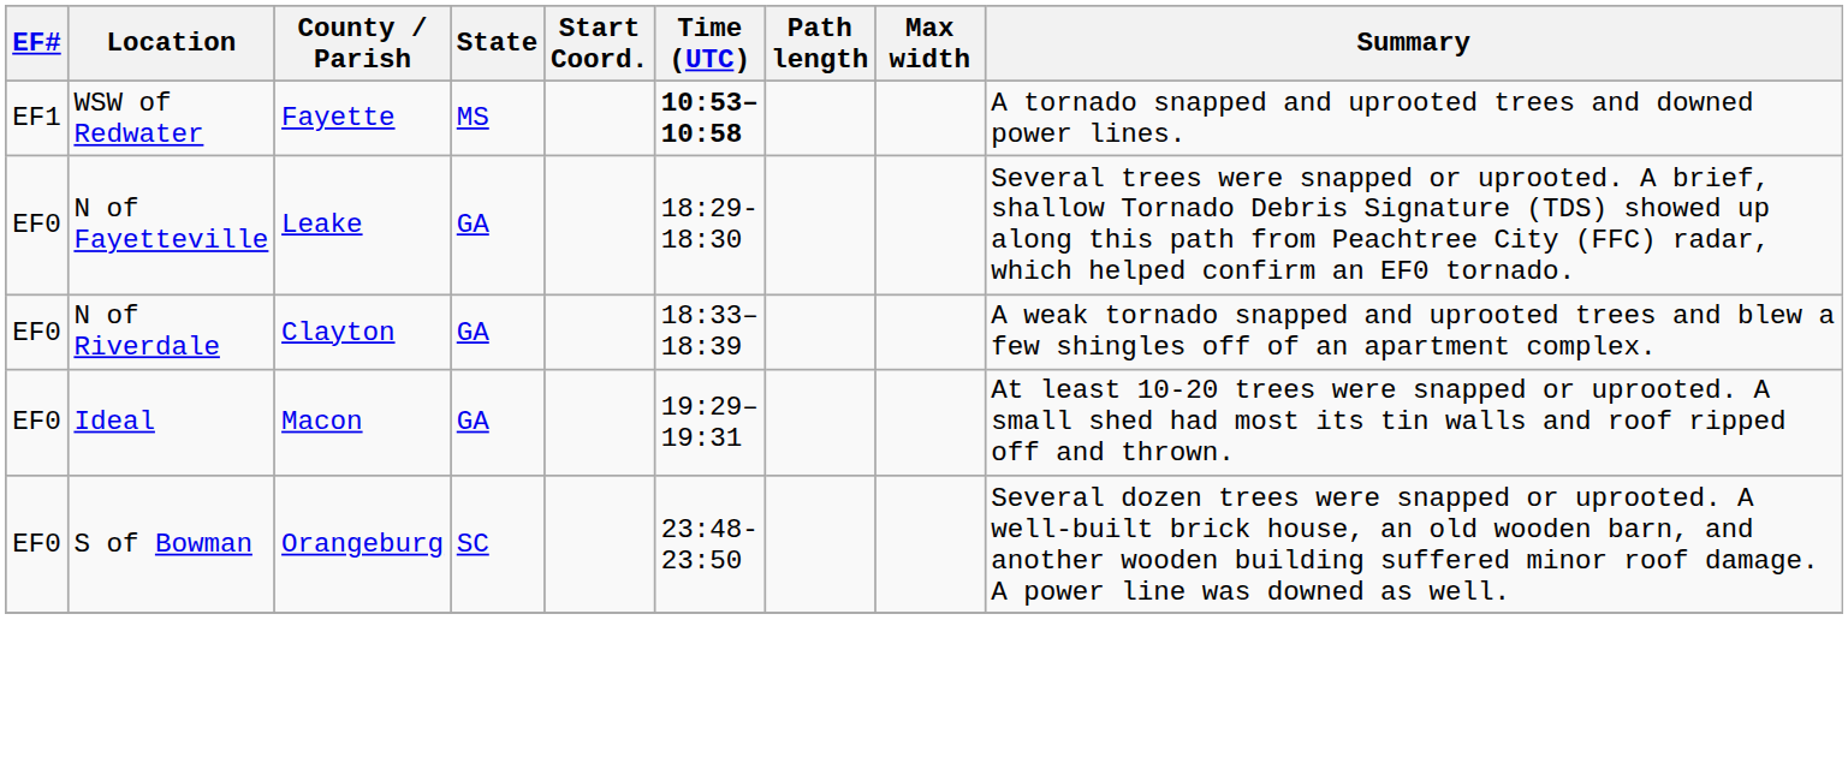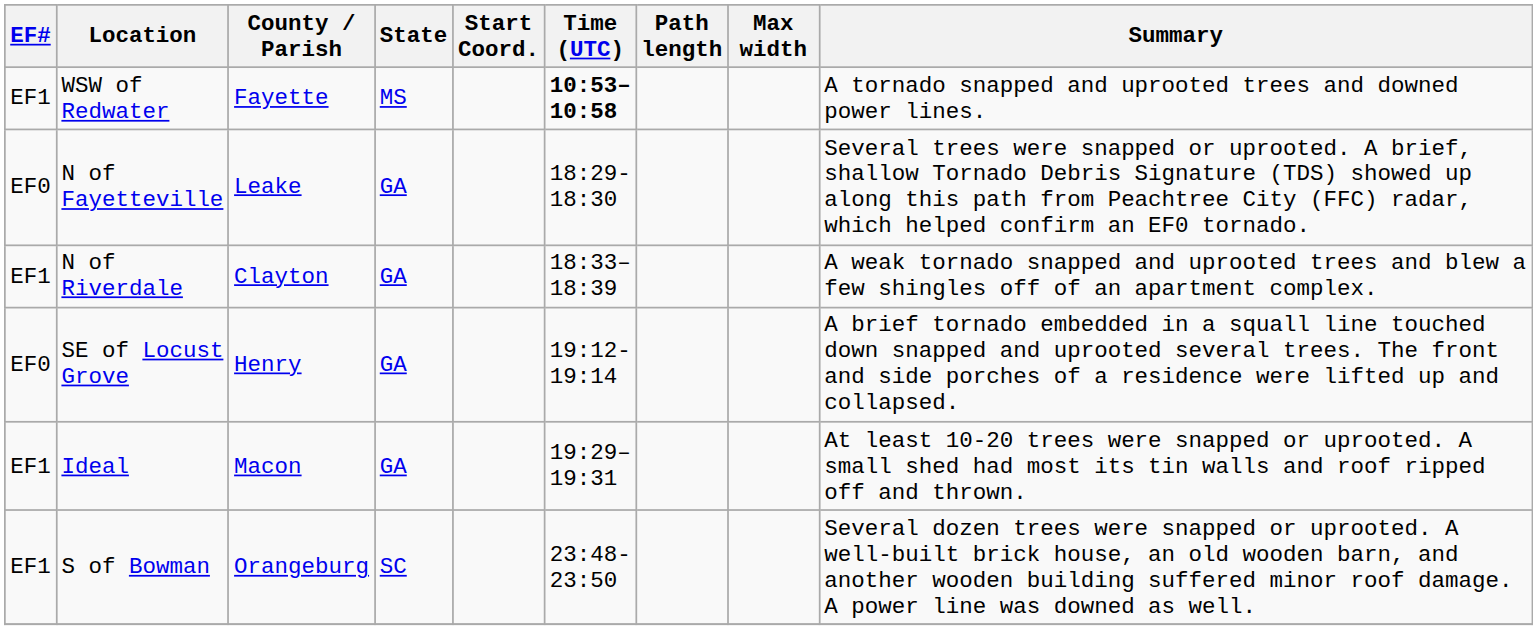 <table class="wikitable sortable" style="width:100%;">
 <tr>
 <th scope="col"  style="width:3%; text-align:center;"><a href='#'>EF#</a></th>
 <th scope="col"  style="width:7%; text-align:center;" class="unsortable">Location</th>
 <th scope="col"  style="width:6%; text-align:center;" class="unsortable">County / Parish</th>
 <th scope="col"  style="width:5%; text-align:center;">State</th>
 <th scope="col"  style="width:6%; text-align:center;">Start Coord.</th>
 <th scope="col"  style="width:6%; text-align:center;">Time (<a href='#'>UTC</a>)</th>
 <th scope="col"  style="width:6%; text-align:center;">Path length</th>
 <th scope="col"  style="width:6%; text-align:center;">Max width</th>
 <th scope="col" class="unsortable" style="width:48%; text-align:center;">Summary</th>
 </tr>
 <tr>
 <td bgcolor=>EF1</td>
 <td>WSW of <a href='#'>Redwater</a></td>
 <td><a href='#'>Fayette</a></td>
 <td><a href='#'>MS</a></td>
 <td></td>
 <td><strong>10:53–10:58</strong></td>
 <td></td>
 <td></td>
 <td>A tornado snapped and uprooted trees and downed power lines.</td>
 </tr>
 <tr>
 <td bgcolor=>EF0</td>
 <td>N of <a href='#'>Fayetteville</a></td>
 <td><a href='#'>Leake</a></td>
 <td><a href='#'>GA</a></td>
 <td></td>
 <td>18:29-18:30</td>
 <td></td>
 <td></td>
 <td>Several trees were snapped or uprooted. A brief, shallow Tornado Debris Signature (TDS) showed up along this path from Peachtree City (FFC) radar, which helped confirm an EF0 tornado.</td>
 </tr>
 <tr>
-<td bgcolor=>EF0</td>
+<td bgcolor=>EF1</td>
 <td>N of <a href='#'>Riverdale</a></td>
 <td><a href='#'>Clayton</a></td>
 <td><a href='#'>GA</a></td>
 <td></td>
 <td>18:33–18:39</td>
 <td></td>
 <td></td>
 <td>A weak tornado snapped and uprooted trees and blew a few shingles off of an apartment complex.</td>
 </tr>
 <tr>
 <td bgcolor=>EF0</td>
+<td>SE of <a href='#'>Locust Grove</a></td>
+<td><a href='#'>Henry</a></td>
+<td><a href='#'>GA</a></td>
+<td></td>
+<td>19:12-19:14</td>
+<td></td>
+<td></td>
+<td>A brief tornado embedded in a squall line touched down snapped and uprooted several trees. The front and side porches of a residence were lifted up and collapsed.</td>
+</tr>
+<tr>
+<td bgcolor=>EF1</td>
 <td><a href='#'>Ideal</a></td>
 <td><a href='#'>Macon</a></td>
 <td><a href='#'>GA</a></td>
 <td></td>
 <td>19:29–19:31</td>
 <td></td>
 <td></td>
 <td>At least 10-20 trees were snapped or uprooted. A small shed had most its tin walls and roof ripped off and thrown.</td>
 </tr>
 <tr>
-<td bgcolor=>EF0</td>
+<td bgcolor=>EF1</td>
 <td>S of <a href='#'>Bowman</a></td>
 <td><a href='#'>Orangeburg</a></td>
 <td><a href='#'>SC</a></td>
 <td></td>
 <td>23:48-23:50</td>
 <td></td>
 <td></td>
 <td>Several dozen trees were snapped or uprooted. A well-built brick house, an old wooden barn, and another wooden building suffered minor roof damage. A power line was downed as well.</td>
 </tr>
 <tr>
 </tr>
 </table>
